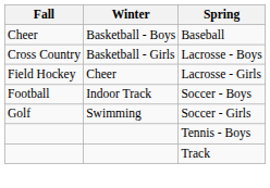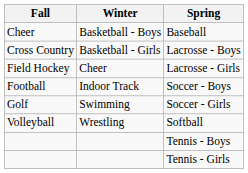 <table class="wikitable">
 <tr>
 <th><strong>Fall</strong></th>
 <th><strong>Winter</strong></th>
 <th><strong>Spring</strong></th>
 </tr>
 <tr>
 <td>Cheer</td>
 <td>Basketball - Boys</td>
 <td>Baseball</td>
 </tr>
 <tr>
 <td>Cross Country</td>
 <td>Basketball - Girls</td>
 <td>Lacrosse - Boys</td>
 </tr>
 <tr>
 <td>Field Hockey</td>
 <td>Cheer</td>
 <td>Lacrosse - Girls</td>
 </tr>
 <tr>
 <td>Football</td>
 <td>Indoor Track</td>
 <td>Soccer - Boys</td>
 </tr>
 <tr>
 <td>Golf</td>
 <td>Swimming</td>
 <td>Soccer - Girls</td>
 </tr>
 <tr>
+<td>Volleyball</td>
+<td>Wrestling</td>
+<td>Softball</td>
+</tr>
+<tr>
 <td></td>
 <td></td>
 <td>Tennis - Boys</td>
 </tr>
 <tr>
 <td></td>
 <td></td>
-<td>Track</td>
+<td>Tennis - Girls</td>
 </tr>
 </table>
